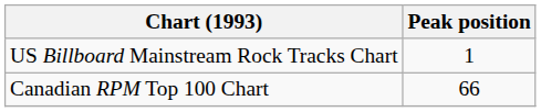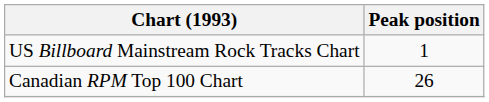 <table class="wikitable sortable">
 <tr>
 <th>Chart (1993)</th>
 <th align="center">Peak position</th>
 </tr>
 <tr>
 <td>US <em>Billboard</em> Mainstream Rock Tracks Chart</td>
 <td align="center">1</td>
 </tr>
 <tr>
 <td>Canadian <em>RPM</em> Top 100 Chart</td>
-<td align="center">66</td>
+<td align="center">26</td>
 </tr>
 <tr>
 </tr>
 </table>
